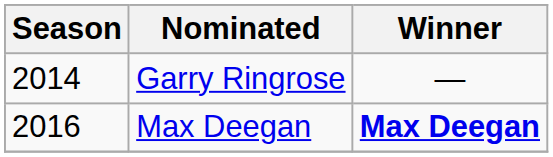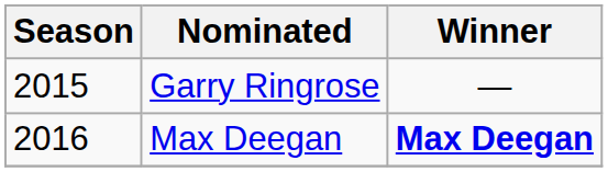 <table class="wikitable sortable">
 <tr>
 <th>Season</th>
 <th>Nominated</th>
 <th>Winner</th>
 </tr>
 <tr>
-<td>2014</td>
+<td>2015</td>
 <td><a href='#'>Garry Ringrose</a></td>
 <td align=center>—</td>
 </tr>
 <tr>
 <td>2016</td>
 <td><a href='#'>Max Deegan</a></td>
 <td><strong><a href='#'>Max Deegan</a></strong></td>
 </tr>
 <tr>
 </tr>
 </table>
